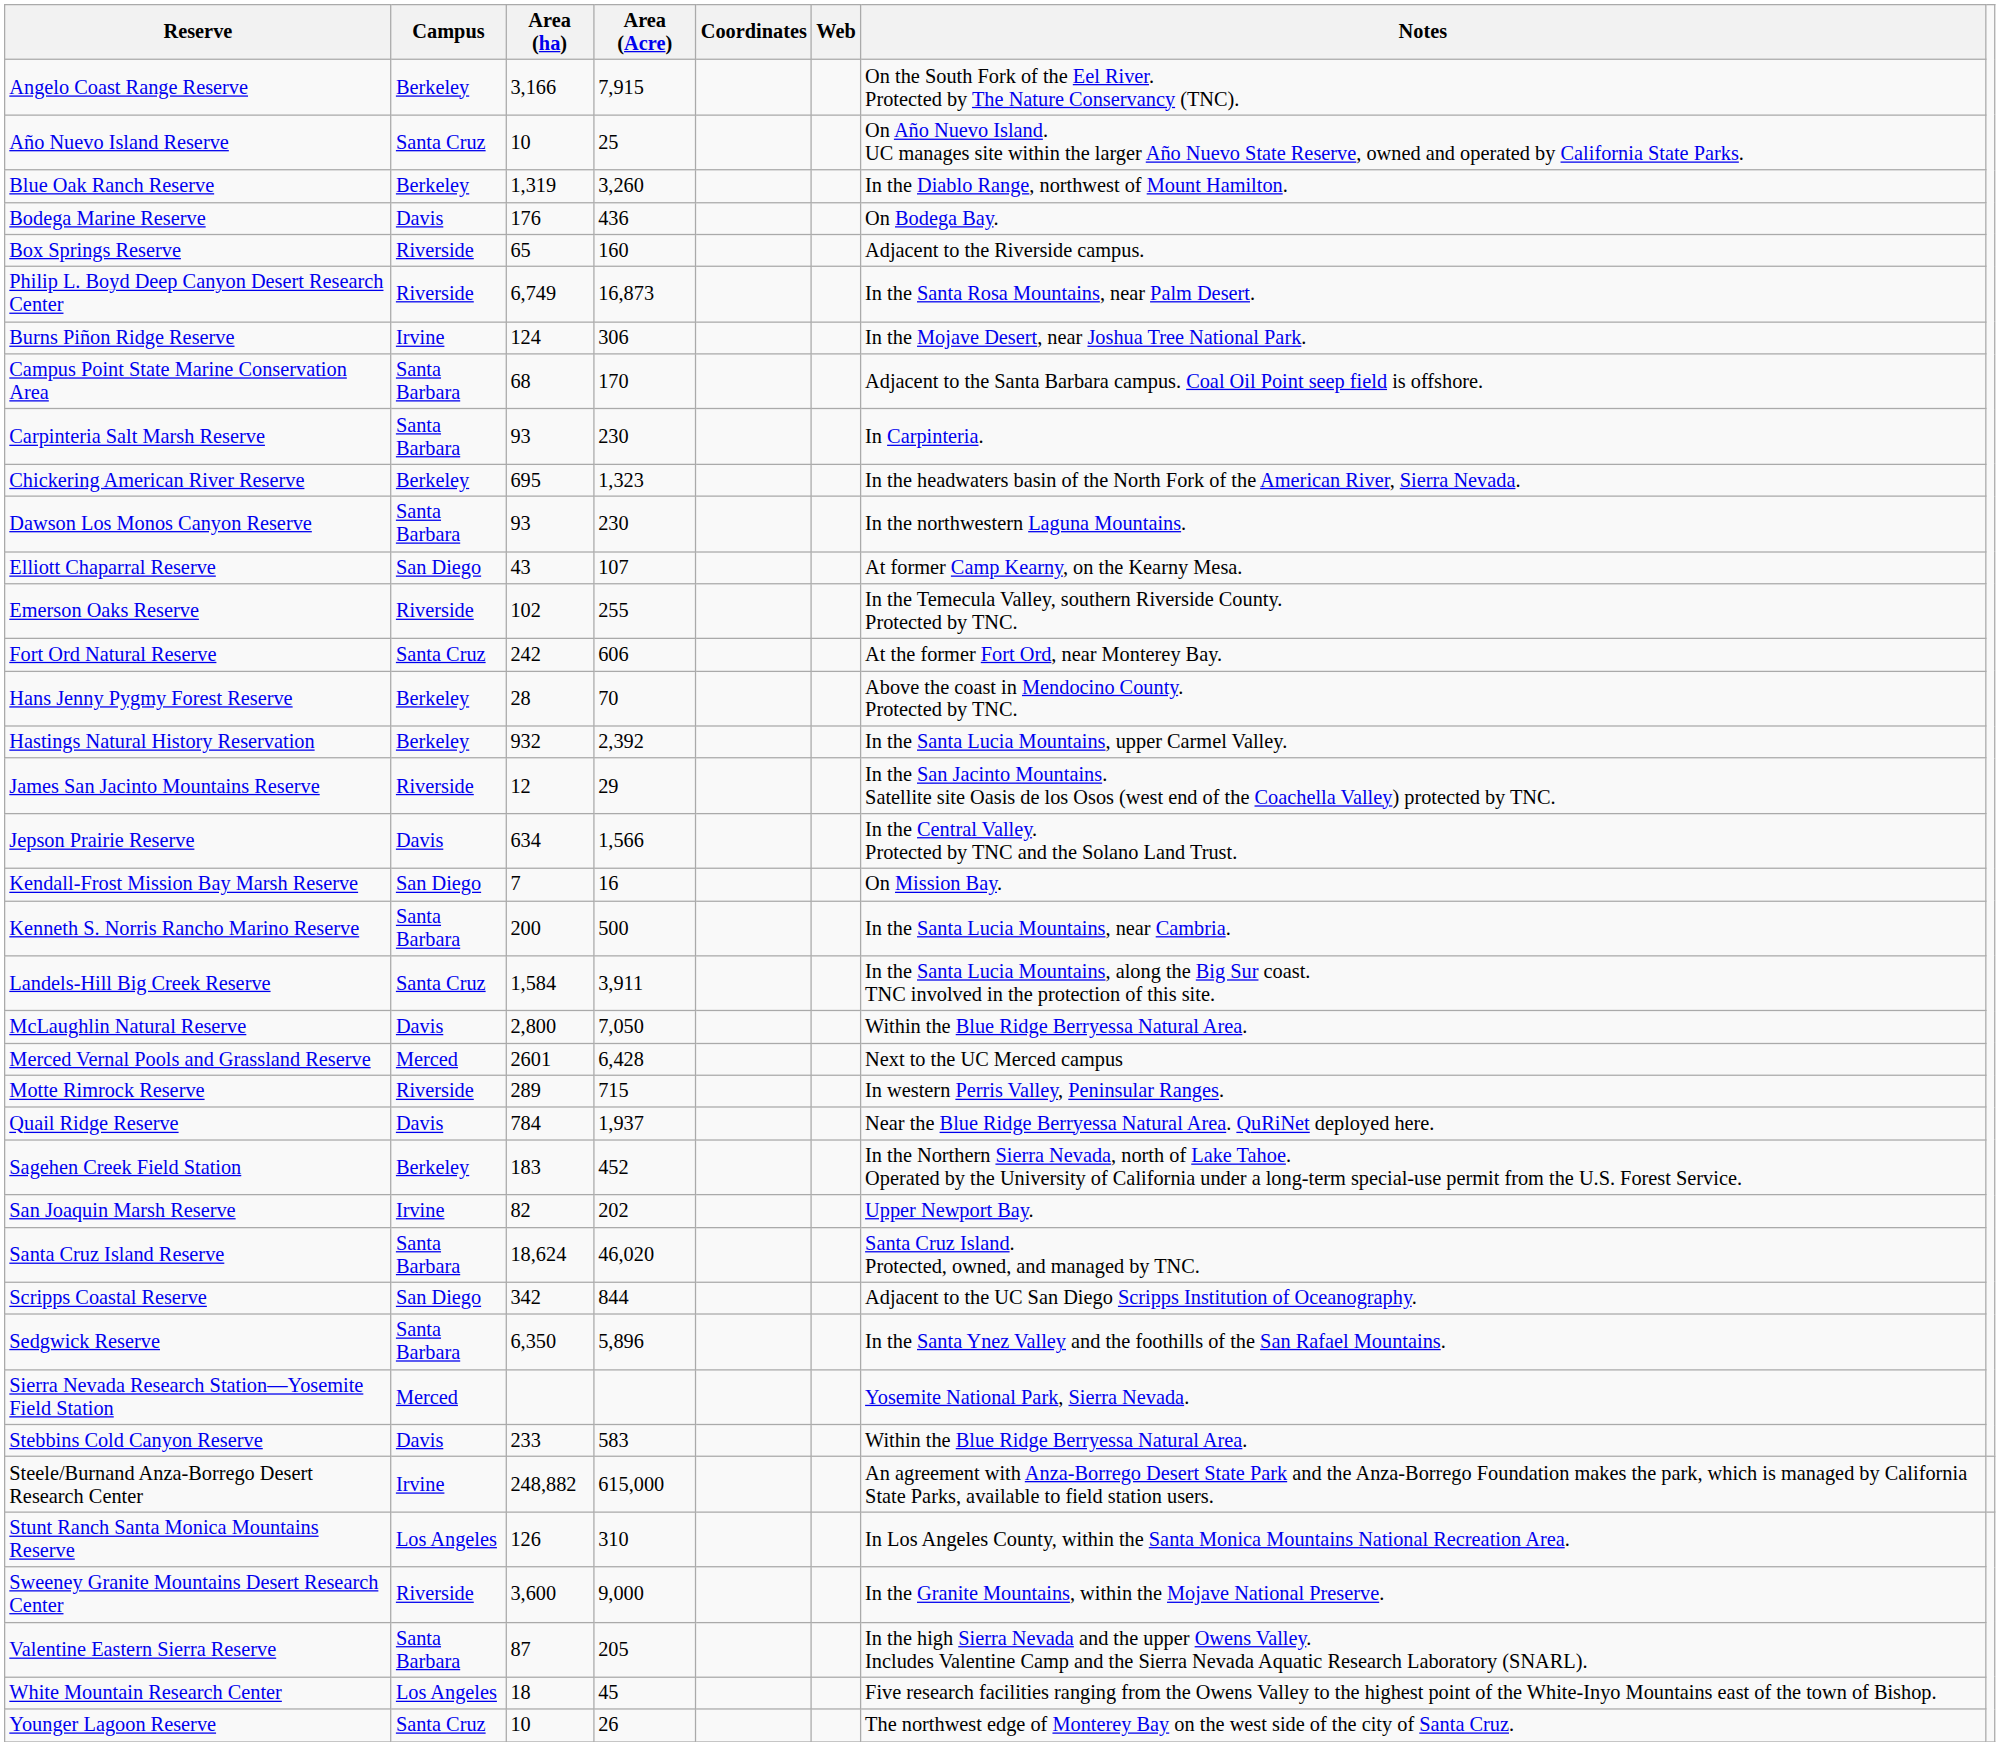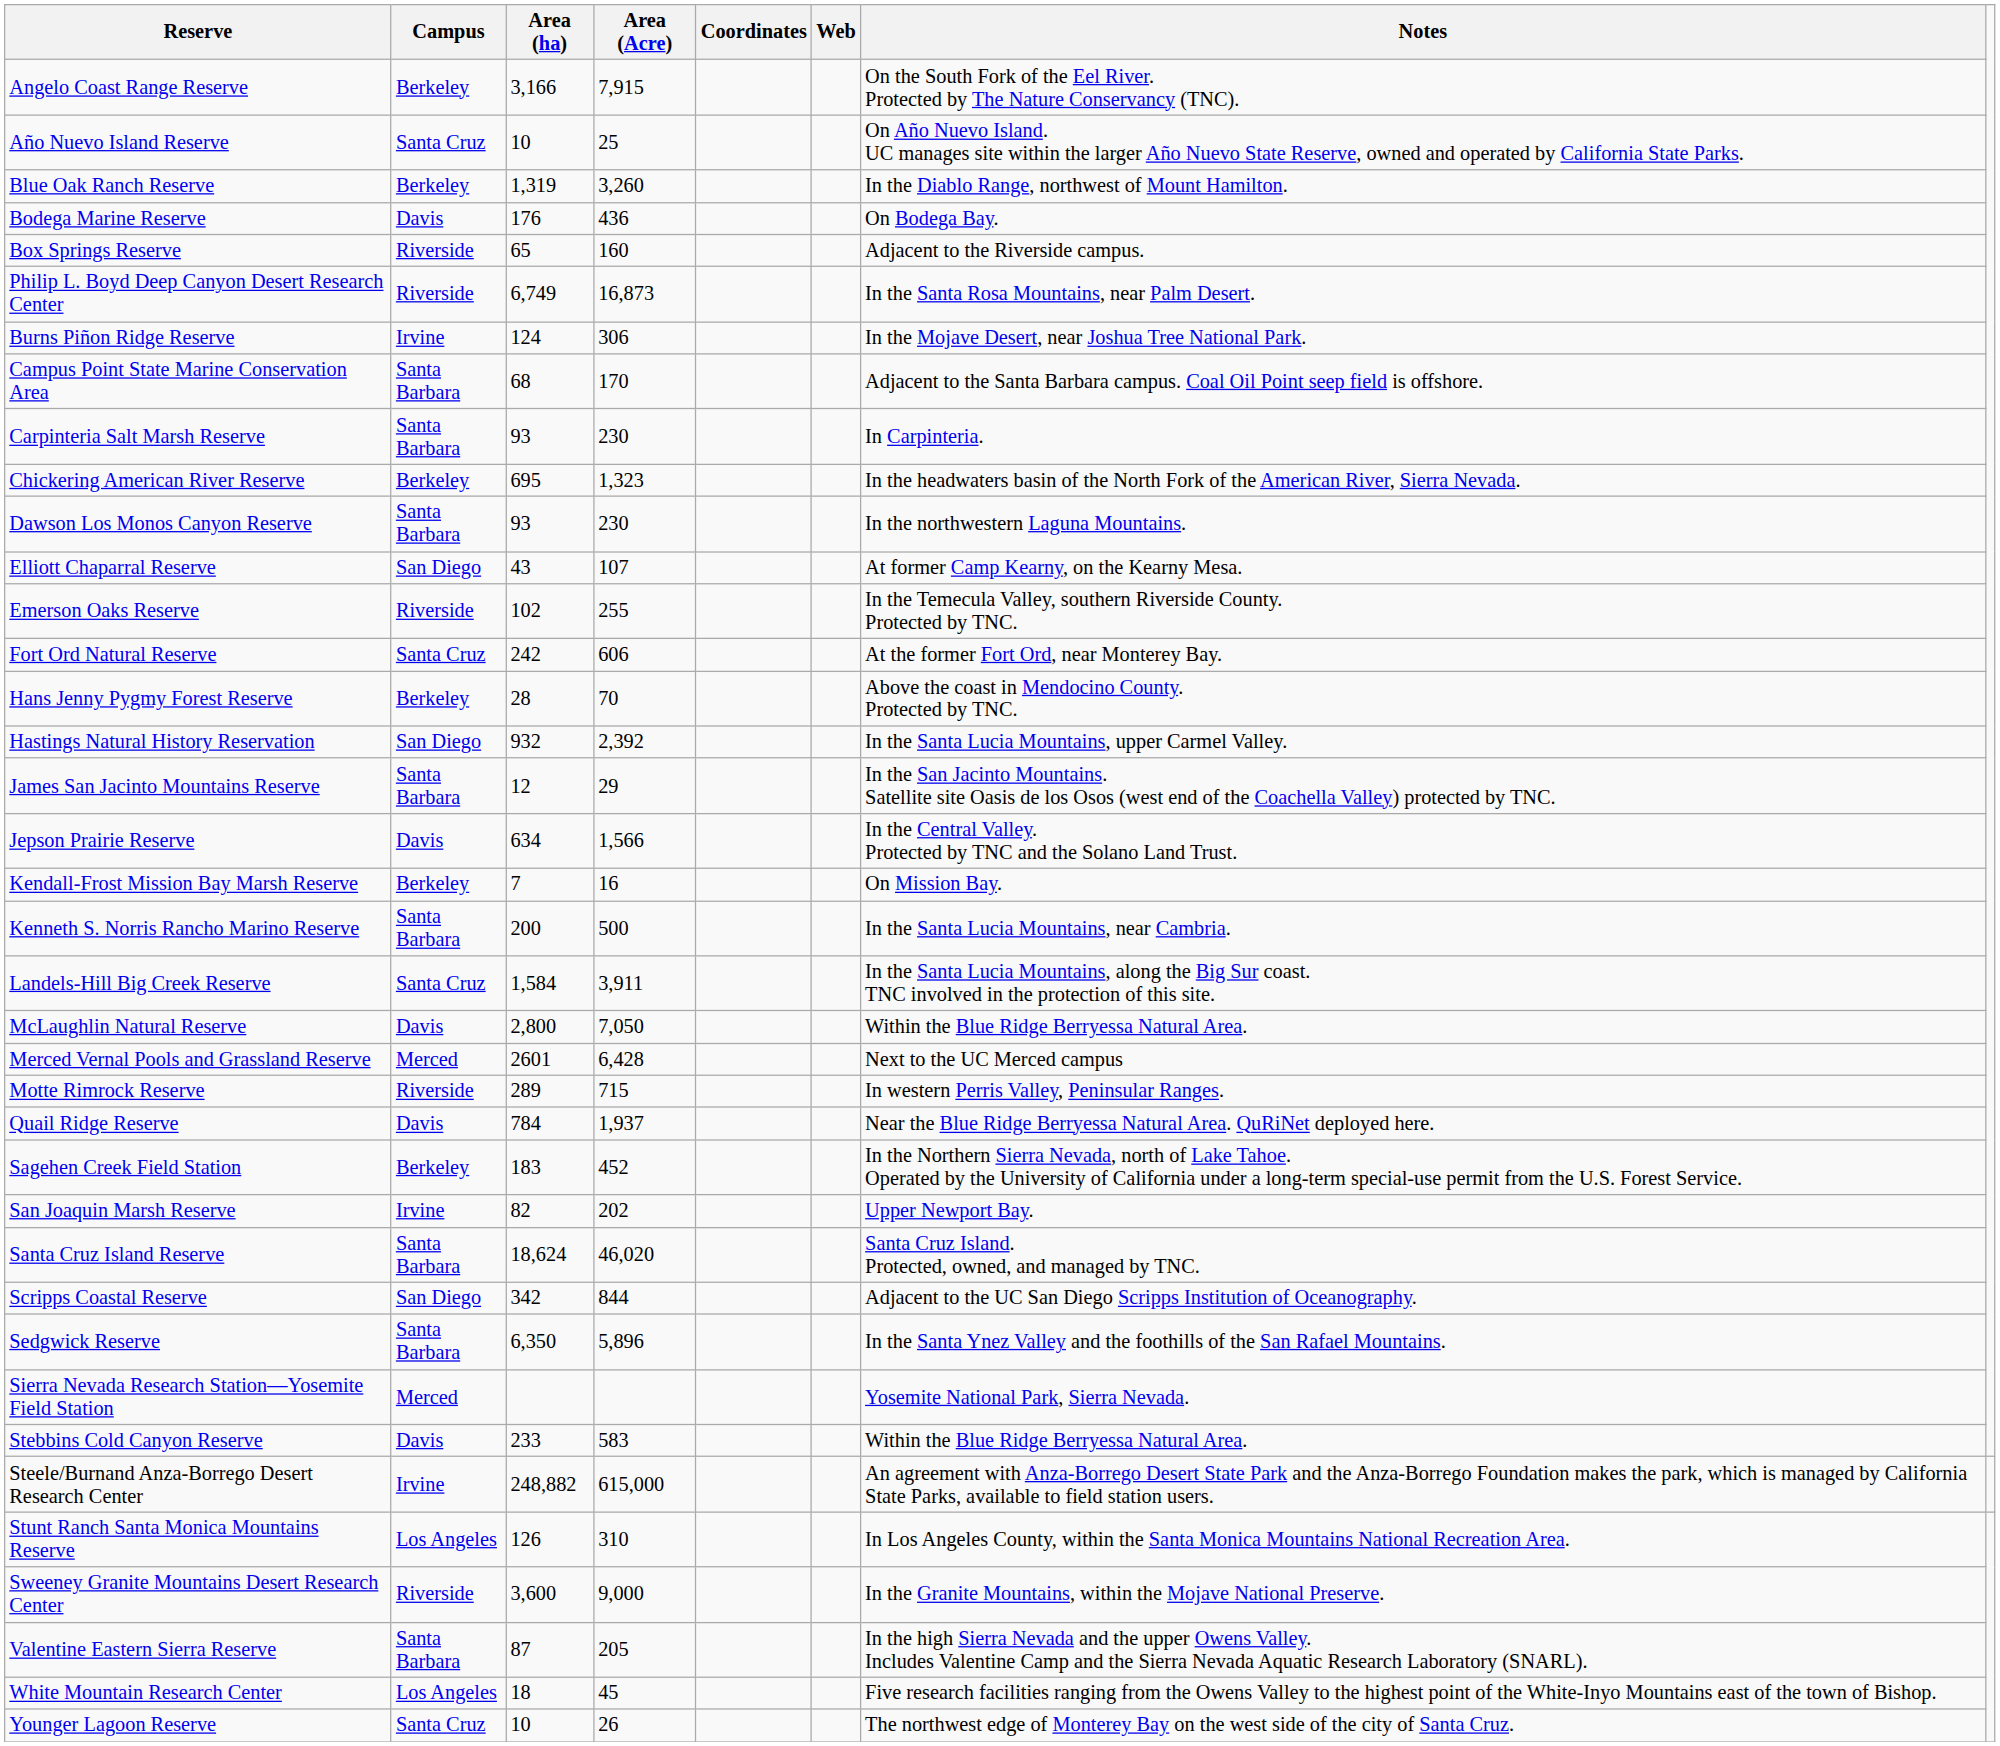 <table class="wikitable sortable">
 <tr>
 <th><strong>Reserve</strong></th>
 <th><strong>Campus</strong></th>
 <th><strong>Area</strong> (<a href='#'>ha</a>)</th>
 <th><strong>Area</strong> (<a href='#'>Acre</a>)</th>
 <th><strong>Coordinates</strong></th>
 <th><strong>Web</strong></th>
 <th><strong>Notes</strong></th>
 </tr>
 <tr ->
 <td><a href='#'>Angelo Coast Range Reserve</a></td>
 <td><a href='#'>Berkeley</a></td>
 <td>3,166</td>
 <td>7,915</td>
 <td></td>
 <td></td>
 <td>On the South Fork of the <a href='#'>Eel River</a>.<br>Protected by <a href='#'>The Nature Conservancy</a> (TNC).</td>
 </tr>
 <tr ->
 <td><a href='#'>Año Nuevo Island Reserve</a></td>
 <td><a href='#'>Santa Cruz</a></td>
 <td>10</td>
 <td>25</td>
 <td></td>
 <td></td>
 <td>On <a href='#'>Año Nuevo Island</a>.<br>UC manages site within the larger <a href='#'>Año Nuevo State Reserve</a>, owned and operated by <a href='#'>California State Parks</a>.</td>
 </tr>
 <tr ->
 <td><a href='#'>Blue Oak Ranch Reserve</a></td>
 <td><a href='#'>Berkeley</a></td>
 <td>1,319</td>
 <td>3,260</td>
 <td></td>
 <td></td>
 <td>In the <a href='#'>Diablo Range</a>, northwest of <a href='#'>Mount Hamilton</a>.</td>
 </tr>
 <tr ->
 <td><a href='#'>Bodega Marine Reserve</a></td>
 <td><a href='#'>Davis</a></td>
 <td>176</td>
 <td>436</td>
 <td></td>
 <td></td>
 <td>On <a href='#'>Bodega Bay</a>.</td>
 </tr>
 <tr ->
 <td><a href='#'>Box Springs Reserve</a></td>
 <td><a href='#'>Riverside</a></td>
 <td>65</td>
 <td>160</td>
 <td></td>
 <td></td>
 <td>Adjacent to the Riverside campus.</td>
 </tr>
 <tr ->
 <td><a href='#'>Philip L. Boyd Deep Canyon Desert Research Center</a></td>
 <td><a href='#'>Riverside</a></td>
 <td>6,749</td>
 <td>16,873</td>
 <td></td>
 <td></td>
 <td>In the <a href='#'>Santa Rosa Mountains</a>, near <a href='#'>Palm Desert</a>.</td>
 </tr>
 <tr ->
 <td><a href='#'>Burns Piñon Ridge Reserve</a></td>
 <td><a href='#'>Irvine</a></td>
 <td>124</td>
 <td>306</td>
 <td></td>
 <td></td>
 <td>In the <a href='#'>Mojave Desert</a>, near <a href='#'>Joshua Tree National Park</a>.</td>
 </tr>
 <tr ->
 <td><a href='#'>Campus Point State Marine Conservation Area</a></td>
 <td><a href='#'>Santa Barbara</a></td>
 <td>68</td>
 <td>170</td>
 <td></td>
 <td></td>
 <td>Adjacent to the Santa Barbara campus. <a href='#'>Coal Oil Point seep field</a> is offshore.</td>
 </tr>
 <tr ->
 <td><a href='#'>Carpinteria Salt Marsh Reserve</a></td>
 <td><a href='#'>Santa Barbara</a></td>
 <td>93</td>
 <td>230</td>
 <td></td>
 <td></td>
 <td>In <a href='#'>Carpinteria</a>.</td>
 </tr>
 <tr ->
 <td><a href='#'>Chickering American River Reserve</a></td>
 <td><a href='#'>Berkeley</a></td>
 <td>695</td>
 <td>1,323</td>
 <td></td>
 <td></td>
 <td>In the headwaters basin of the North Fork of the <a href='#'>American River</a>, <a href='#'>Sierra Nevada</a>.</td>
 </tr>
 <tr ->
 <td><a href='#'>Dawson Los Monos Canyon Reserve</a></td>
 <td><a href='#'>Santa Barbara</a></td>
 <td>93</td>
 <td>230</td>
 <td></td>
 <td></td>
 <td>In the northwestern <a href='#'>Laguna Mountains</a>.</td>
 </tr>
 <tr ->
 <td><a href='#'>Elliott Chaparral Reserve</a></td>
 <td><a href='#'>San Diego</a></td>
 <td>43</td>
 <td>107</td>
 <td></td>
 <td></td>
 <td>At former <a href='#'>Camp Kearny</a>, on the Kearny Mesa.</td>
 </tr>
 <tr ->
 <td><a href='#'>Emerson Oaks Reserve</a></td>
 <td><a href='#'>Riverside</a></td>
 <td>102</td>
 <td>255</td>
 <td></td>
 <td></td>
 <td>In the Temecula Valley, southern Riverside County.<br>Protected by TNC.</td>
 </tr>
 <tr ->
 <td><a href='#'>Fort Ord Natural Reserve</a></td>
 <td><a href='#'>Santa Cruz</a></td>
 <td>242</td>
 <td>606</td>
 <td></td>
 <td></td>
 <td>At the former <a href='#'>Fort Ord</a>, near Monterey Bay.</td>
 </tr>
 <tr ->
 <td><a href='#'>Hans Jenny Pygmy Forest Reserve</a></td>
 <td><a href='#'>Berkeley</a></td>
 <td>28</td>
 <td>70</td>
 <td></td>
 <td></td>
 <td>Above the coast in <a href='#'>Mendocino County</a>.<br>Protected by TNC.</td>
 </tr>
 <tr ->
 <td><a href='#'>Hastings Natural History Reservation</a></td>
-<td><a href='#'>Berkeley</a></td>
+<td><a href='#'>San Diego</a></td>
 <td>932</td>
 <td>2,392</td>
 <td></td>
 <td></td>
 <td>In the <a href='#'>Santa Lucia Mountains</a>, upper Carmel Valley.</td>
 </tr>
 <tr ->
 <td><a href='#'>James San Jacinto Mountains Reserve</a></td>
-<td><a href='#'>Riverside</a></td>
+<td><a href='#'>Santa Barbara</a></td>
 <td>12</td>
 <td>29</td>
 <td></td>
 <td></td>
 <td>In the <a href='#'>San Jacinto Mountains</a>.<br>Satellite site Oasis de los Osos (west end of the <a href='#'>Coachella Valley</a>) protected by TNC.</td>
 </tr>
 <tr ->
 <td><a href='#'>Jepson Prairie Reserve</a></td>
 <td><a href='#'>Davis</a></td>
 <td>634</td>
 <td>1,566</td>
 <td></td>
 <td></td>
 <td>In the <a href='#'>Central Valley</a>.<br>Protected by TNC and the Solano Land Trust.</td>
 </tr>
 <tr ->
 <td><a href='#'>Kendall-Frost Mission Bay Marsh Reserve</a></td>
-<td><a href='#'>San Diego</a></td>
+<td><a href='#'>Berkeley</a></td>
 <td>7</td>
 <td>16</td>
 <td></td>
 <td></td>
 <td>On <a href='#'>Mission Bay</a>.</td>
 </tr>
 <tr ->
 <td><a href='#'>Kenneth S. Norris Rancho Marino Reserve</a></td>
 <td><a href='#'>Santa Barbara</a></td>
 <td>200</td>
 <td>500</td>
 <td></td>
 <td></td>
 <td>In the <a href='#'>Santa Lucia Mountains</a>, near <a href='#'>Cambria</a>.</td>
 </tr>
 <tr ->
 <td><a href='#'>Landels-Hill Big Creek Reserve</a></td>
 <td><a href='#'>Santa Cruz</a></td>
 <td>1,584</td>
 <td>3,911</td>
 <td></td>
 <td></td>
 <td>In the <a href='#'>Santa Lucia Mountains</a>, along the <a href='#'>Big Sur</a> coast.<br>TNC involved in the protection of this site.</td>
 </tr>
 <tr ->
 <td><a href='#'>McLaughlin Natural Reserve</a></td>
 <td><a href='#'>Davis</a></td>
 <td>2,800</td>
 <td>7,050</td>
 <td></td>
 <td></td>
 <td>Within the <a href='#'>Blue Ridge Berryessa Natural Area</a>.</td>
 </tr>
 <tr>
 <td><a href='#'>Merced Vernal Pools and Grassland Reserve</a></td>
 <td><a href='#'>Merced</a></td>
 <td>2601</td>
 <td>6,428</td>
 <td></td>
 <td></td>
 <td>Next to the UC Merced campus</td>
 </tr>
 <tr ->
 <td><a href='#'>Motte Rimrock Reserve</a></td>
 <td><a href='#'>Riverside</a></td>
 <td>289</td>
 <td>715</td>
 <td></td>
 <td></td>
 <td>In western <a href='#'>Perris Valley</a>, <a href='#'>Peninsular Ranges</a>.</td>
 </tr>
 <tr ->
 <td><a href='#'>Quail Ridge Reserve</a></td>
 <td><a href='#'>Davis</a></td>
 <td>784</td>
 <td>1,937</td>
 <td></td>
 <td></td>
 <td>Near the <a href='#'>Blue Ridge Berryessa Natural Area</a>. <a href='#'>QuRiNet</a> deployed here.</td>
 </tr>
 <tr ->
 <td><a href='#'>Sagehen Creek Field Station</a></td>
 <td><a href='#'>Berkeley</a></td>
 <td>183</td>
 <td>452</td>
 <td></td>
 <td></td>
 <td>In the Northern <a href='#'>Sierra Nevada</a>, north of <a href='#'>Lake Tahoe</a>.<br>Operated by the University of California under a long-term special-use permit from the U.S. Forest Service.</td>
 </tr>
 <tr ->
 <td><a href='#'>San Joaquin Marsh Reserve</a></td>
 <td><a href='#'>Irvine</a></td>
 <td>82</td>
 <td>202</td>
 <td></td>
 <td></td>
 <td><a href='#'>Upper Newport Bay</a>.</td>
 </tr>
 <tr ->
 <td><a href='#'>Santa Cruz Island Reserve</a></td>
 <td><a href='#'>Santa Barbara</a></td>
 <td>18,624</td>
 <td>46,020</td>
 <td></td>
 <td></td>
 <td><a href='#'>Santa Cruz Island</a>.<br>Protected, owned, and managed by TNC.</td>
 </tr>
 <tr ->
 <td><a href='#'>Scripps Coastal Reserve</a></td>
 <td><a href='#'>San Diego</a></td>
 <td>342</td>
 <td>844</td>
 <td></td>
 <td></td>
 <td>Adjacent to the UC San Diego <a href='#'>Scripps Institution of Oceanography</a>.</td>
 </tr>
 <tr ->
 <td><a href='#'>Sedgwick Reserve</a></td>
 <td><a href='#'>Santa Barbara</a></td>
 <td>6,350</td>
 <td>5,896</td>
 <td></td>
 <td></td>
 <td>In the <a href='#'>Santa Ynez Valley</a> and the foothills of the <a href='#'>San Rafael Mountains</a>.</td>
 </tr>
 <tr ->
 <td><a href='#'>Sierra Nevada Research Station—Yosemite Field Station</a></td>
 <td><a href='#'>Merced</a></td>
 <td></td>
 <td></td>
 <td></td>
 <td></td>
 <td><a href='#'>Yosemite National Park</a>, <a href='#'>Sierra Nevada</a>.</td>
 </tr>
 <tr ->
 <td><a href='#'>Stebbins Cold Canyon Reserve</a></td>
 <td><a href='#'>Davis</a></td>
 <td>233</td>
 <td>583</td>
 <td></td>
 <td></td>
 <td>Within the <a href='#'>Blue Ridge Berryessa Natural Area</a>.</td>
 </tr>
 <tr ->
 <td>Steele/Burnand Anza-Borrego Desert Research Center</td>
 <td><a href='#'>Irvine</a></td>
 <td>248,882</td>
 <td>615,000</td>
 <td></td>
 <td></td>
 <td>An agreement with <a href='#'>Anza-Borrego Desert State Park</a> and the Anza-Borrego Foundation makes the park, which is managed by California State Parks, available to field station users.</td>
 <td></td>
 </tr>
 <tr ->
 <td><a href='#'>Stunt Ranch Santa Monica Mountains Reserve</a></td>
 <td><a href='#'>Los Angeles</a></td>
 <td>126</td>
 <td>310</td>
 <td></td>
 <td></td>
 <td>In Los Angeles County, within the <a href='#'>Santa Monica Mountains National Recreation Area</a>.</td>
 </tr>
 <tr ->
 <td><a href='#'>Sweeney Granite Mountains Desert Research Center</a></td>
 <td><a href='#'>Riverside</a></td>
 <td>3,600</td>
 <td>9,000</td>
 <td></td>
 <td></td>
 <td>In the <a href='#'>Granite Mountains</a>, within the <a href='#'>Mojave National Preserve</a>.</td>
 </tr>
 <tr ->
 <td><a href='#'>Valentine Eastern Sierra Reserve</a></td>
 <td><a href='#'>Santa Barbara</a></td>
 <td>87</td>
 <td>205</td>
 <td></td>
 <td></td>
 <td>In the high <a href='#'>Sierra Nevada</a> and the upper <a href='#'>Owens Valley</a>.<br>Includes Valentine Camp and the Sierra Nevada Aquatic Research Laboratory (SNARL).</td>
 </tr>
 <tr ->
 <td><a href='#'>White Mountain Research Center</a></td>
 <td><a href='#'>Los Angeles</a></td>
 <td>18</td>
 <td>45</td>
 <td></td>
 <td></td>
 <td>Five research facilities ranging from the Owens Valley to the highest point of the White-Inyo Mountains east of the town of Bishop.</td>
 </tr>
 <tr ->
 <td><a href='#'>Younger Lagoon Reserve</a></td>
 <td><a href='#'>Santa Cruz</a></td>
 <td>10</td>
 <td>26</td>
 <td></td>
 <td></td>
 <td>The northwest edge of <a href='#'>Monterey Bay</a> on the west side of the city of <a href='#'>Santa Cruz</a>.</td>
 </tr>
 </table>
